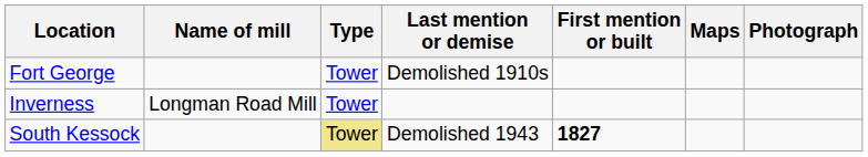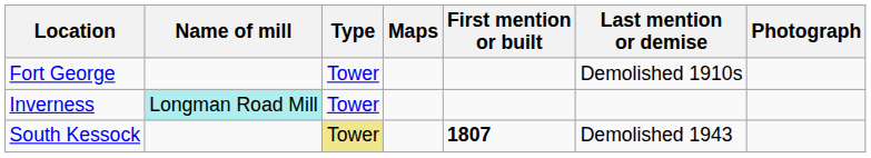 <table class="wikitable">
 <tr>
 <th>Location</th>
 <th>Name of mill</th>
 <th>Type</th>
+<th>Maps</th>
+<th>First mention<br>or built</th>
 <th>Last mention<br> or demise</th>
-<th>First mention<br>or built</th>
-<th>Maps</th>
 <th>Photograph</th>
 </tr>
 <tr>
 <td><a href='#'>Fort George</a></td>
 <td></td>
 <td><a href='#'>Tower</a></td>
-<td>Demolished 1910s</td>
 <td></td>
 <td></td>
+<td>Demolished 1910s</td>
 <td></td>
 </tr>
 <tr>
 <td><a href='#'>Inverness</a></td>
-<td>Longman Road Mill</td>
+<td style="background: paleturquoise;">Longman Road Mill</td>
 <td><a href='#'>Tower</a></td>
 <td></td>
 <td></td>
 <td></td>
 <td></td>
 </tr>
 <tr>
 <td><a href='#'>South Kessock</a></td>
 <td></td>
 <td Tower mill style="background: khaki;">Tower</td>
+<td></td>
+<td><strong>1807</strong></td>
 <td>Demolished 1943</td>
-<td><strong>1827</strong></td>
-<td></td>
 <td></td>
 </tr>
 </table>
